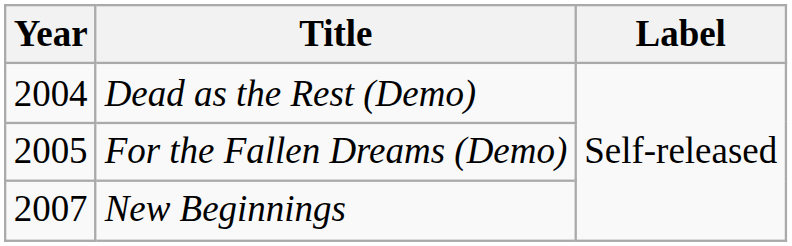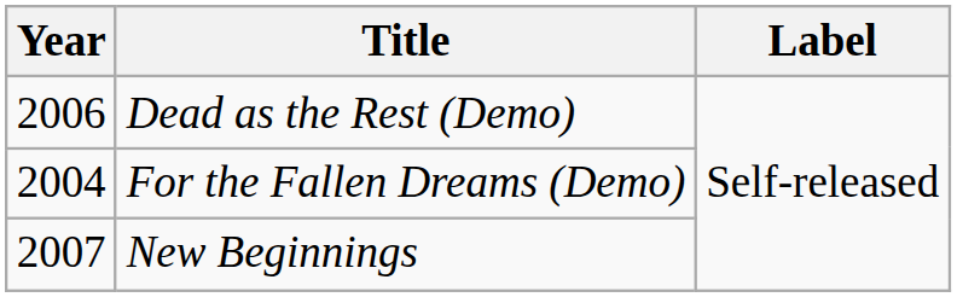 <table class="wikitable">
 <tr>
 <th>Year</th>
 <th>Title</th>
 <th>Label</th>
 </tr>
 <tr>
-<td>2004</td>
+<td>2006</td>
 <td><em>Dead as the Rest (Demo)</em></td>
 <td rowspan="3">Self-released</td>
 </tr>
 <tr>
-<td>2005</td>
+<td>2004</td>
 <td><em>For the Fallen Dreams (Demo)</em></td>
 </tr>
 <tr>
 <td>2007</td>
 <td><em>New Beginnings</em></td>
 </tr>
 </table>
